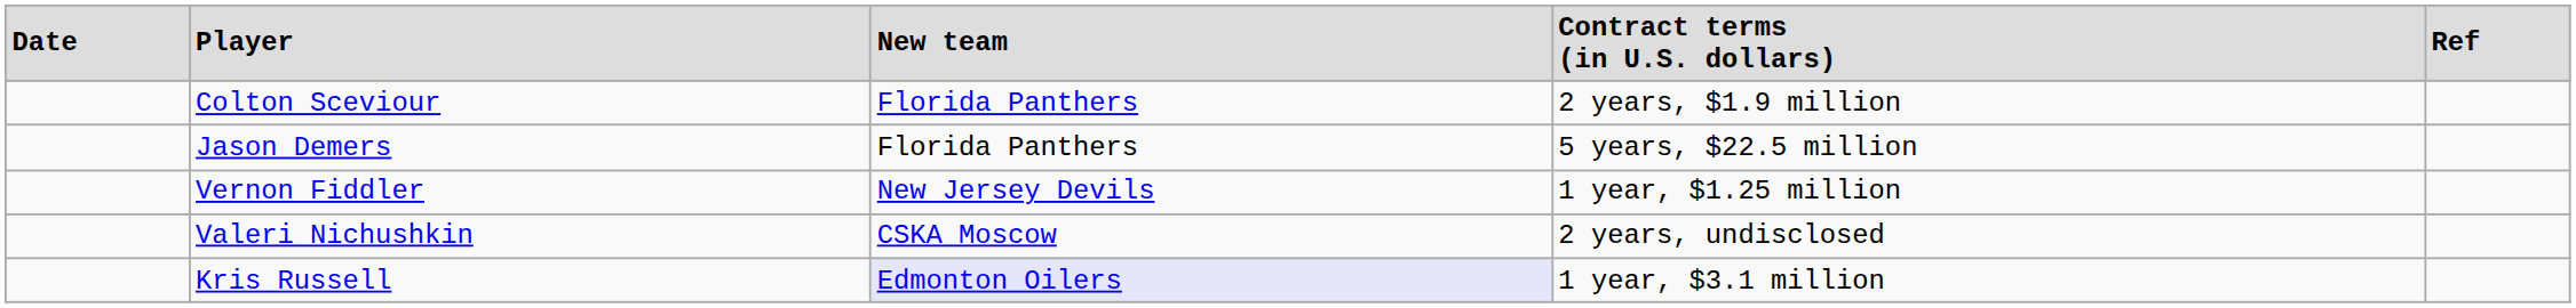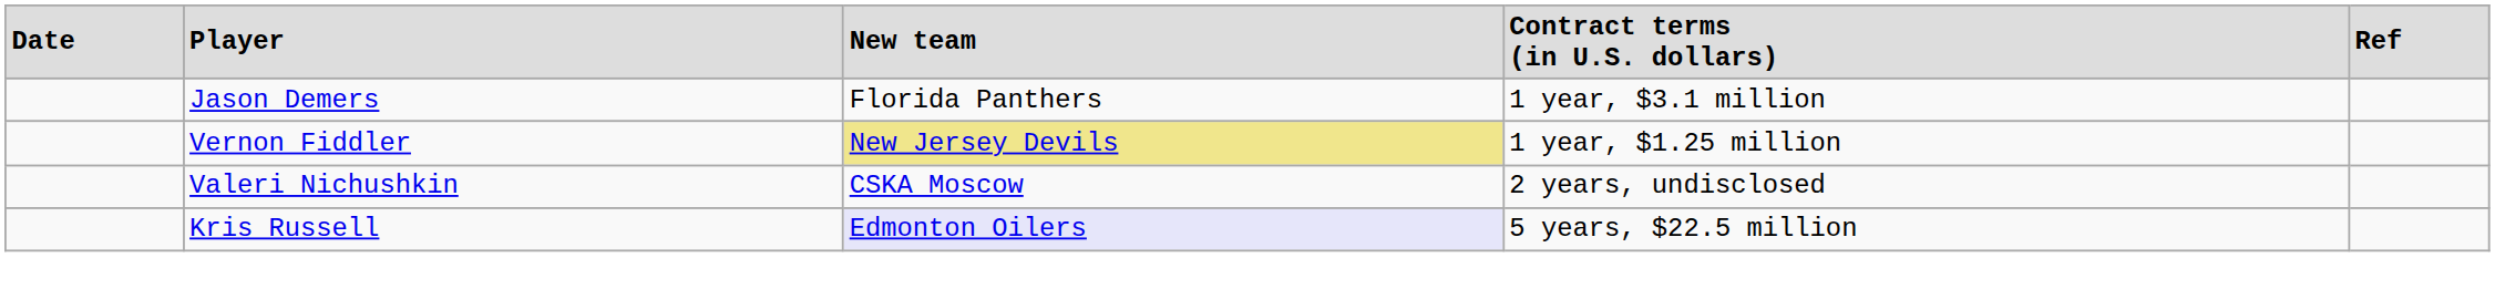 <table class="wikitable" width=97%>
 <tr style="background:#ddd;">
 <td><strong>Date</strong></td>
 <td><strong>Player</strong></td>
 <td><strong>New team</strong></td>
 <td><strong>Contract terms</strong><br><strong>(in U.S. dollars)</strong></td>
 <td><strong>Ref</strong></td>
 </tr>
 <tr>
 <td></td>
-<td><a href='#'>Colton Sceviour</a></td>
-<td><a href='#'>Florida Panthers</a></td>
-<td>2 years, $1.9 million</td>
-<td></td>
-</tr>
-<tr>
-<td></td>
 <td><a href='#'>Jason Demers</a></td>
 <td>Florida Panthers</td>
-<td>5 years, $22.5 million</td>
+<td>1 year, $3.1 million</td>
 <td></td>
 </tr>
 <tr>
 <td></td>
 <td><a href='#'>Vernon Fiddler</a></td>
-<td><a href='#'>New Jersey Devils</a></td>
+<td style="background: khaki;"><a href='#'>New Jersey Devils</a></td>
 <td>1 year, $1.25 million</td>
 <td></td>
 </tr>
 <tr>
 <td></td>
 <td><a href='#'>Valeri Nichushkin</a></td>
 <td><a href='#'>CSKA Moscow</a></td>
 <td>2 years, undisclosed</td>
 <td></td>
 </tr>
 <tr>
 <td></td>
 <td><a href='#'>Kris Russell</a></td>
 <td style="background: lavender;"><a href='#'>Edmonton Oilers</a></td>
-<td>1 year, $3.1 million</td>
+<td>5 years, $22.5 million</td>
 <td></td>
 </tr>
 </table>
